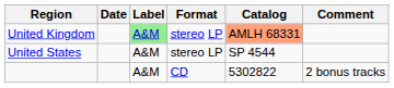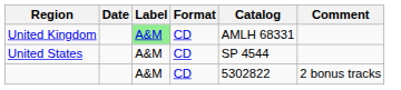 <table class="wikitable">
 <tr>
 <th>Region</th>
 <th>Date</th>
 <th>Label</th>
 <th>Format</th>
 <th>Catalog</th>
 <th>Comment</th>
 </tr>
 <tr>
 <td><a href='#'>United Kingdom</a></td>
 <td></td>
 <td style="background: lightgreen;"><a href='#'>A&M</a></td>
-<td><a href='#'>stereo</a> <a href='#'>LP</a></td>
-<td style="background: lightsalmon;">AMLH 68331</td>
+<td><a href='#'>CD</a></td>
+<td>AMLH 68331</td>
 <td></td>
 </tr>
 <tr>
 <td><a href='#'>United States</a></td>
 <td></td>
 <td>A&M</td>
-<td>stereo LP</td>
+<td><a href='#'>CD</a></td>
 <td>SP 4544</td>
 <td></td>
 </tr>
 <tr>
 <td></td>
 <td></td>
 <td>A&M</td>
 <td><a href='#'>CD</a></td>
 <td>5302822</td>
 <td>2 bonus tracks</td>
 </tr>
 </table>
